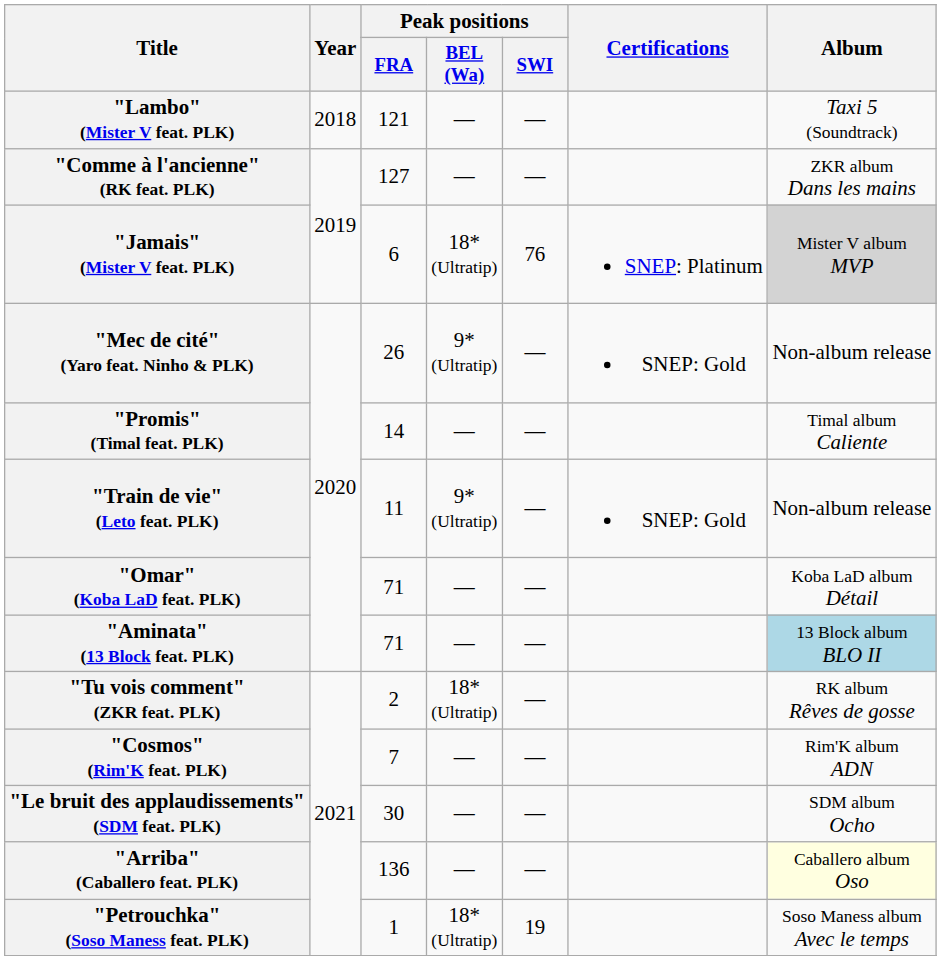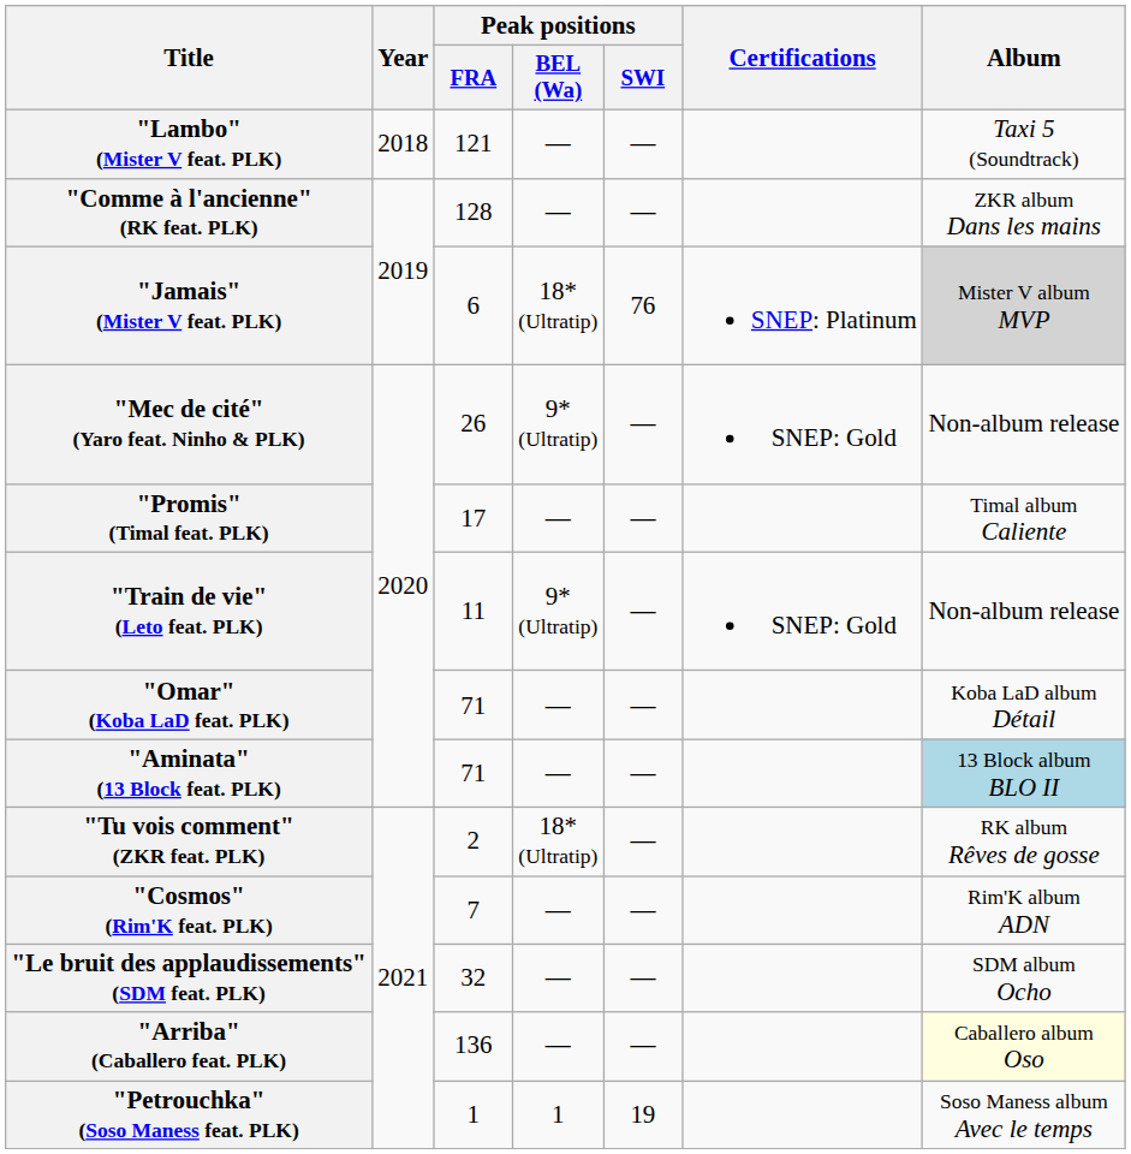 <table class="wikitable plainrowheaders" style="text-align:center">
 <tr>
 <th scope="col" rowspan="2">Title</th>
 <th scope="col" rowspan="2">Year</th>
 <th scope="col" colspan="3">Peak positions</th>
 <th scope="col" rowspan="2"><a href='#'>Certifications</a></th>
 <th scope="col" rowspan="2">Album</th>
 </tr>
 <tr>
 <th scope="col" style="width:3em;font-size:90%;"><a href='#'>FRA</a><br></th>
 <th scope="col" style="width:3em;font-size:90%;"><a href='#'>BEL <br> (Wa)</a><br></th>
 <th scope="col" style="width:3em;font-size:90%;"><a href='#'>SWI</a><br></th>
 </tr>
 <tr>
 <th scope="row">"Lambo"<br><small>(<a href='#'>Mister V</a> feat. PLK)</small></th>
 <td>2018</td>
 <td>121</td>
 <td>—</td>
 <td>—</td>
 <td></td>
 <td style="text-align:center;"><em>Taxi 5</em><br><small>(Soundtrack)</small></td>
 </tr>
 <tr>
 <th scope="row">"Comme à l'ancienne"<br><small>(RK feat. PLK)</small></th>
 <td rowspan=2>2019</td>
-<td>127</td>
+<td>128</td>
 <td>—</td>
 <td>—</td>
 <td></td>
 <td style="text-align:center;"><small>ZKR album</small><br><em>Dans les mains</em></td>
 </tr>
 <tr>
 <th scope="row">"Jamais"<br><small>(<a href='#'>Mister V</a> feat. PLK)</small></th>
 <td>6</td>
 <td>18*<br><small>(Ultratip)</small></td>
 <td>76</td>
 <td><br><ul><li><a href='#'>SNEP</a>: Platinum</li></ul></td>
 <td style="background: lightgrey; text-align:center;"><small>Mister V album</small> <br><em>MVP</em></td>
 </tr>
 <tr>
 <th scope="row">"Mec de cité"<br><small>(Yaro feat. Ninho & PLK)</small></th>
 <td rowspan=5>2020</td>
 <td>26</td>
 <td>9*<br><small>(Ultratip)</small></td>
 <td>—</td>
 <td><br><ul><li>SNEP: Gold</li></ul></td>
 <td style="text-align:center;">Non-album release</td>
 </tr>
 <tr>
 <th scope="row">"Promis"<br><small>(Timal feat. PLK)</small></th>
-<td>14</td>
+<td>17</td>
 <td>—</td>
 <td>—</td>
 <td></td>
 <td style="text-align:center;"><small>Timal album</small><br><em>Caliente</em></td>
 </tr>
 <tr>
 <th scope="row">"Train de vie"<br><small>(<a href='#'>Leto</a> feat. PLK)</small></th>
 <td>11</td>
 <td>9*<br><small>(Ultratip)</small></td>
 <td>—</td>
 <td><br><ul><li>SNEP: Gold</li></ul></td>
 <td style="text-align:center;">Non-album release</td>
 </tr>
 <tr>
 <th scope="row">"Omar"<br><small>(<a href='#'>Koba LaD</a> feat. PLK)</small></th>
 <td>71</td>
 <td>—</td>
 <td>—</td>
 <td></td>
 <td style="text-align:center;"><small>Koba LaD album</small><br><em>Détail</em></td>
 </tr>
 <tr>
 <th scope="row">"Aminata"<br><small>(<a href='#'>13 Block</a> feat. PLK)</small></th>
 <td>71</td>
 <td>—</td>
 <td>—</td>
 <td></td>
 <td style="background: lightblue; text-align:center;"><small>13 Block album</small><br><em>BLO II</em></td>
 </tr>
 <tr>
 <th scope="row">"Tu vois comment"<br><small>(ZKR feat. PLK)</small></th>
 <td rowspan=5>2021</td>
 <td>2</td>
 <td>18*<br><small>(Ultratip)</small></td>
 <td>—</td>
 <td></td>
 <td style="text-align:center;"><small>RK album</small><br><em>Rêves de gosse</em></td>
 </tr>
 <tr>
 <th scope="row">"Cosmos"<br><small>(<a href='#'>Rim'K</a> feat. PLK)</small></th>
 <td>7</td>
 <td>—</td>
 <td>—</td>
 <td></td>
 <td style="text-align:center;"><small>Rim'K album</small><br><em>ADN</em></td>
 </tr>
 <tr>
 <th scope="row">"Le bruit des applaudissements"<br><small>(<a href='#'>SDM</a> feat. PLK)</small></th>
-<td>30</td>
+<td>32</td>
 <td>—</td>
 <td>—</td>
 <td></td>
 <td style="text-align:center;"><small>SDM album</small><br><em>Ocho</em></td>
 </tr>
 <tr>
 <th scope="row">"Arriba"<br><small>(Caballero feat. PLK)</small></th>
 <td>136</td>
 <td>—</td>
 <td>—</td>
 <td></td>
 <td style="background: lightyellow; text-align:center;"><small>Caballero album</small><br><em>Oso</em></td>
 </tr>
 <tr>
 <th scope="row">"Petrouchka"<br><small>(<a href='#'>Soso Maness</a> feat. PLK)</small></th>
 <td>1</td>
-<td>18*<br><small>(Ultratip)</small></td>
+<td>1</td>
 <td>19</td>
 <td></td>
 <td style="text-align:center;"><small>Soso Maness album</small><br><em>Avec le temps</em></td>
 </tr>
 <tr>
 </tr>
 </table>
